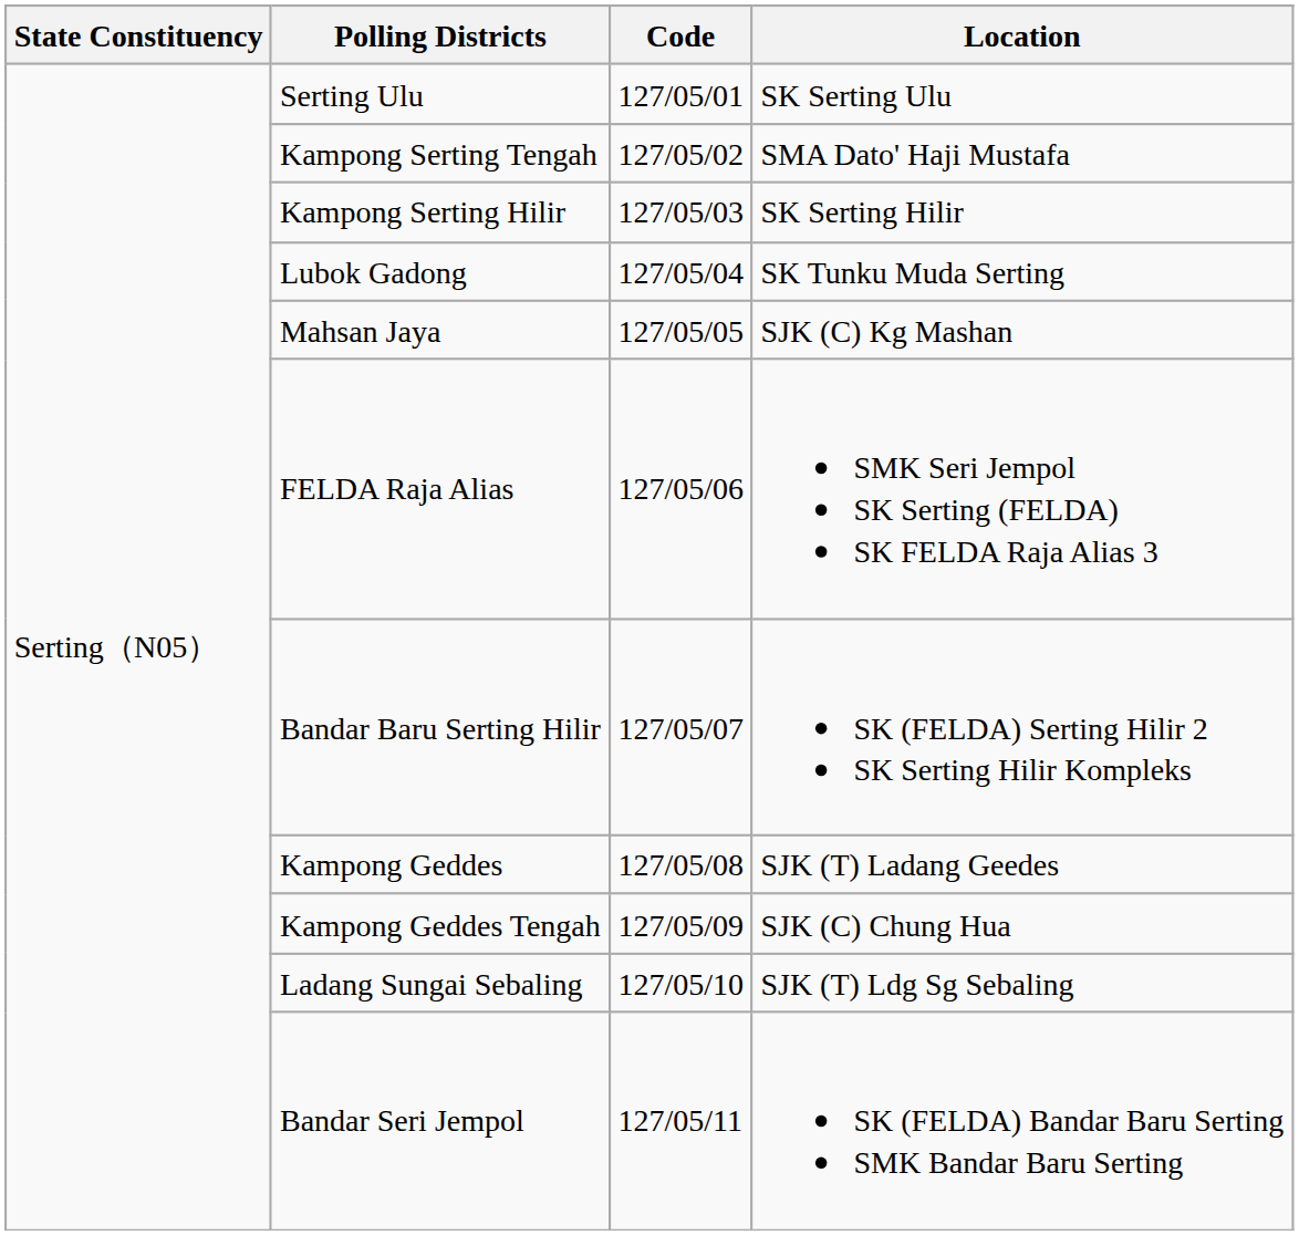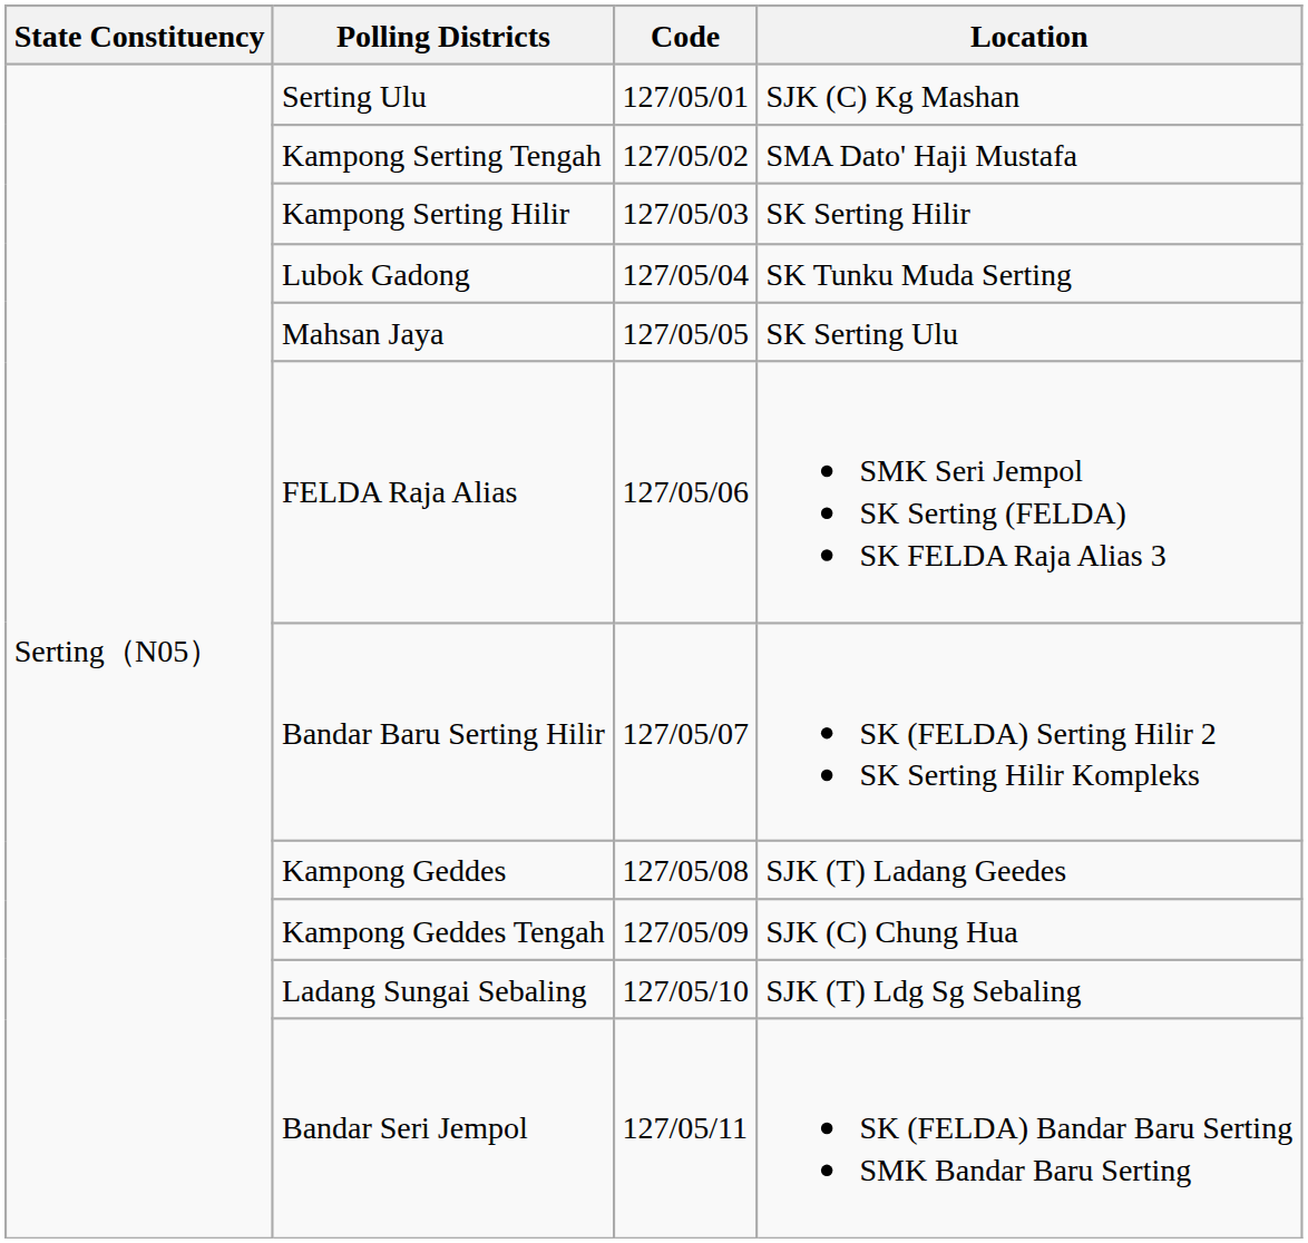 <table class="wikitable sortable mw-collapsible">
 <tr>
 <th><small>State Constituency</small></th>
 <th><small>Polling Districts</small></th>
 <th><small>Code</small></th>
 <th><small>Location</small></th>
 </tr>
 <tr>
 <td rowspan="11"><small>Serting（N05）</small></td>
 <td><small>Serting Ulu</small></td>
 <td><small>127/05/01</small></td>
-<td><small>SK Serting Ulu</small></td>
+<td><small>SJK (C) Kg Mashan</small></td>
 </tr>
 <tr>
 <td><small>Kampong Serting Tengah</small></td>
 <td><small>127/05/02</small></td>
 <td><small>SMA Dato' Haji Mustafa</small></td>
 </tr>
 <tr>
 <td><small>Kampong Serting Hilir</small></td>
 <td><small>127/05/03</small></td>
 <td><small>SK Serting Hilir</small></td>
 </tr>
 <tr>
 <td><small>Lubok Gadong</small></td>
 <td><small>127/05/04</small></td>
 <td><small>SK Tunku Muda Serting</small></td>
 </tr>
 <tr>
 <td><small>Mahsan Jaya</small></td>
 <td><small>127/05/05</small></td>
-<td><small>SJK (C) Kg Mashan</small></td>
+<td><small>SK Serting Ulu</small></td>
 </tr>
 <tr>
 <td><small>FELDA Raja Alias</small></td>
 <td><small>127/05/06</small></td>
 <td><br><ul><li><small>SMK Seri Jempol</small></li><li><small>SK Serting (FELDA)</small></li><li><small>SK FELDA Raja Alias 3</small></li></ul></td>
 </tr>
 <tr>
 <td><small>Bandar Baru Serting Hilir</small></td>
 <td><small>127/05/07</small></td>
 <td><br><ul><li><small>SK (FELDA) Serting Hilir 2</small></li><li><small>SK Serting Hilir Kompleks</small></li></ul></td>
 </tr>
 <tr>
 <td><small>Kampong Geddes</small></td>
 <td><small>127/05/08</small></td>
 <td><small>SJK (T) Ladang Geedes</small></td>
 </tr>
 <tr>
 <td><small>Kampong Geddes Tengah</small></td>
 <td><small>127/05/09</small></td>
 <td><small>SJK (C) Chung Hua</small></td>
 </tr>
 <tr>
 <td><small>Ladang Sungai Sebaling</small></td>
 <td><small>127/05/10</small></td>
 <td><small>SJK (T) Ldg Sg Sebaling</small></td>
 </tr>
 <tr>
 <td><small>Bandar Seri Jempol</small></td>
 <td><small>127/05/11</small></td>
 <td><br><ul><li><small>SK (FELDA) Bandar Baru Serting</small></li><li><small>SMK Bandar Baru Serting</small></li></ul></td>
 </tr>
 </table>
